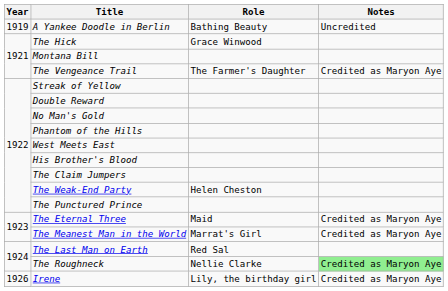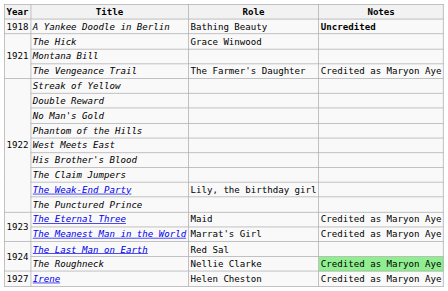 <table class="wikitable sortable">
 <tr>
 <th>Year</th>
 <th>Title</th>
 <th>Role</th>
 <th class="unsortable">Notes</th>
 </tr>
 <tr>
-<td>1919</td>
+<td>1918</td>
 <td><em>A Yankee Doodle in Berlin</em></td>
 <td>Bathing Beauty</td>
-<td>Uncredited</td>
+<td><strong>Uncredited</strong></td>
 </tr>
 <tr>
 <td rowspan=3>1921</td>
 <td><em>The Hick</em></td>
 <td>Grace Winwood</td>
 <td></td>
 </tr>
 <tr>
 <td><em>Montana Bill</em></td>
 <td></td>
 <td></td>
 </tr>
 <tr>
 <td><em>The Vengeance Trail</em></td>
 <td>The Farmer's Daughter</td>
 <td>Credited as Maryon Aye</td>
 </tr>
 <tr>
 <td rowspan=9>1922</td>
 <td><em>Streak of Yellow</em></td>
 <td></td>
 <td></td>
 </tr>
 <tr>
 <td><em>Double Reward</em></td>
 <td></td>
 <td></td>
 </tr>
 <tr>
 <td><em>No Man's Gold</em></td>
 <td></td>
 <td></td>
 </tr>
 <tr>
 <td><em>Phantom of the Hills</em></td>
 <td></td>
 <td></td>
 </tr>
 <tr>
 <td><em>West Meets East</em></td>
 <td></td>
 <td></td>
 </tr>
 <tr>
 <td><em>His Brother's Blood</em></td>
 <td></td>
 <td></td>
 </tr>
 <tr>
 <td><em>The Claim Jumpers</em></td>
 <td></td>
 <td></td>
 </tr>
 <tr>
 <td><em><a href='#'>The Weak-End Party</a></em></td>
-<td>Helen Cheston</td>
+<td>Lily, the birthday girl</td>
 <td></td>
 </tr>
 <tr>
 <td><em>The Punctured Prince</em></td>
 <td></td>
 <td></td>
 </tr>
 <tr>
 <td rowspan=2>1923</td>
 <td><em><a href='#'>The Eternal Three</a></em></td>
 <td>Maid</td>
 <td>Credited as Maryon Aye</td>
 </tr>
 <tr>
 <td><em><a href='#'>The Meanest Man in the World</a></em></td>
 <td>Marrat's Girl</td>
 <td>Credited as Maryon Aye</td>
 </tr>
 <tr>
 <td rowspan=2>1924</td>
 <td><em><a href='#'>The Last Man on Earth</a></em></td>
 <td>Red Sal</td>
 <td></td>
 </tr>
 <tr>
 <td><em>The Roughneck</em></td>
 <td>Nellie Clarke</td>
 <td style="background: lightgreen;">Credited as Maryon Aye</td>
 </tr>
 <tr>
-<td>1926</td>
+<td>1927</td>
 <td><em><a href='#'>Irene</a></em></td>
-<td>Lily, the birthday girl</td>
+<td>Helen Cheston</td>
 <td>Credited as Maryon Aye</td>
 </tr>
 </table>
